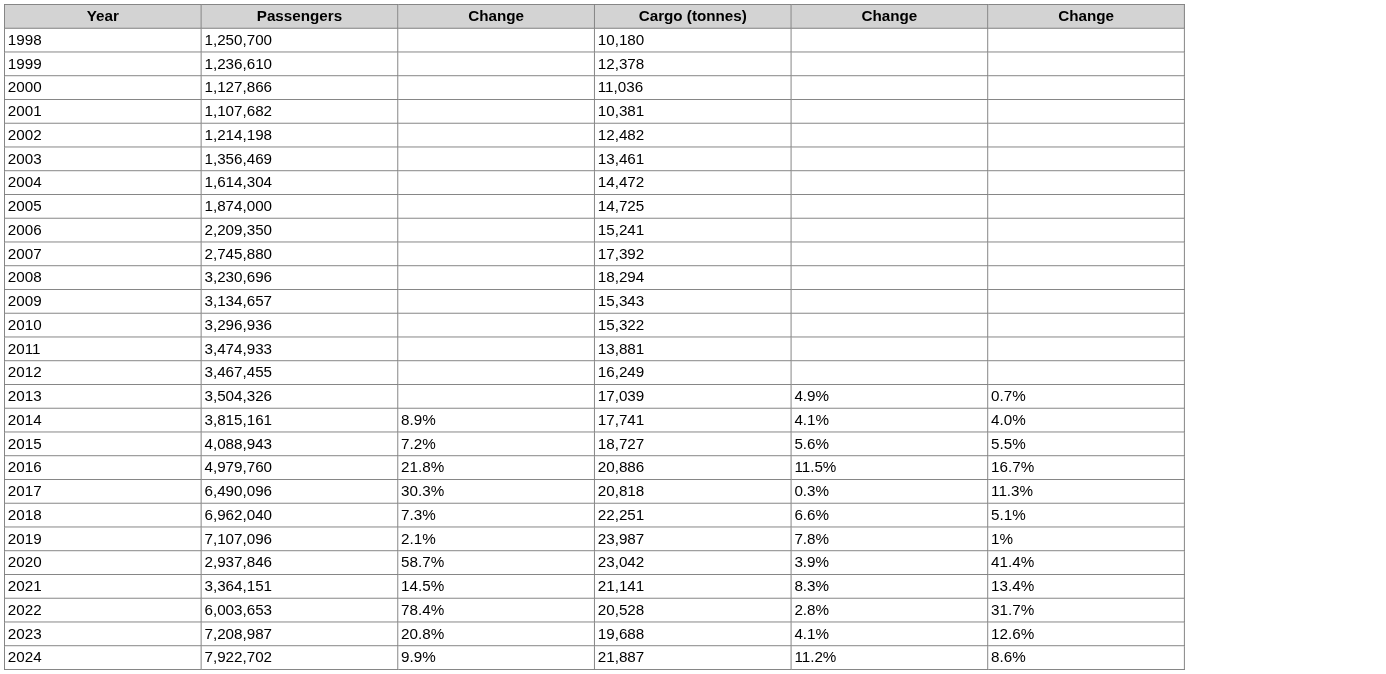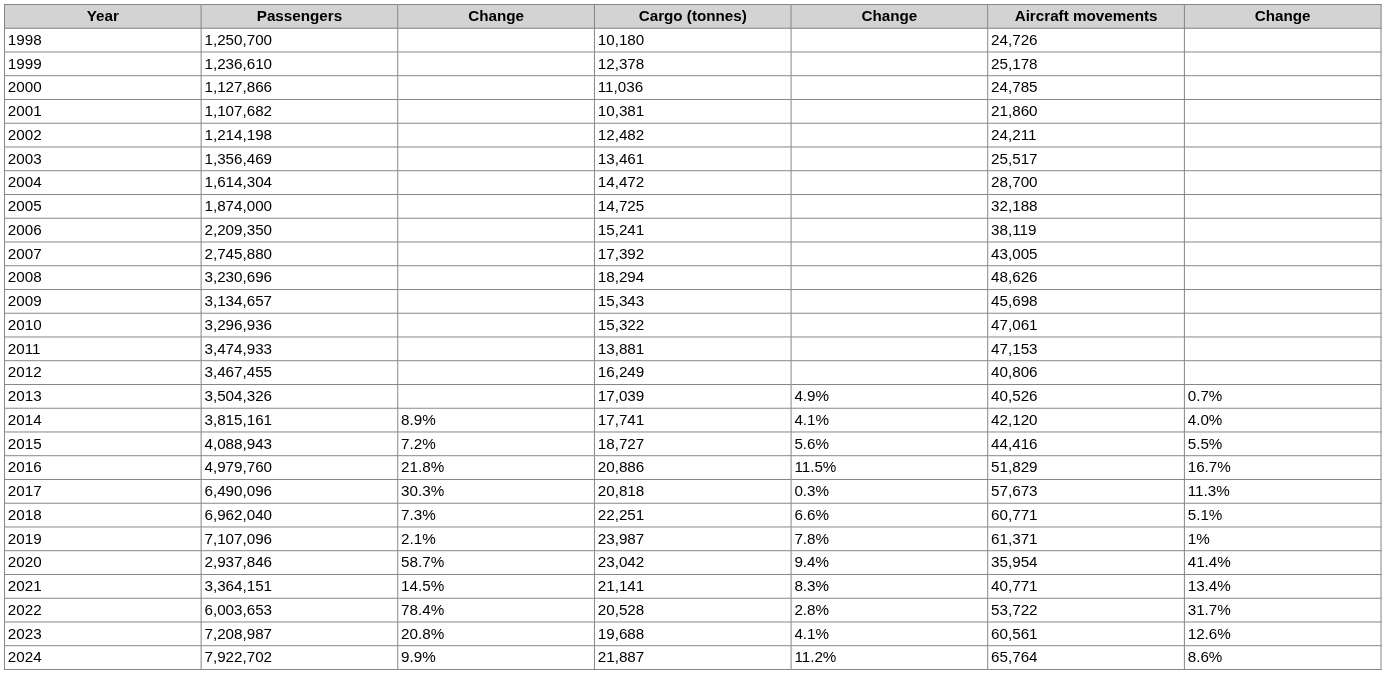 <table class="toccolours sortable" border="1" cellpadding="3" style="border-collapse:collapse">
 <tr style="background:lightgrey;">
 <th style="width:200px;">Year</th>
 <th style="width:200px;">Passengers</th>
 <th style="width:200px;">Change</th>
 <th style="width:200px;">Cargo (tonnes)</th>
 <th style="width:200px;">Change</th>
+<th style="width:200px;">Aircraft movements</th>
 <th style="width:200px;">Change</th>
 </tr>
 <tr>
 <td>1998</td>
 <td>1,250,700</td>
 <td></td>
 <td>10,180</td>
 <td></td>
+<td>24,726</td>
 <td></td>
 </tr>
 <tr>
 <td>1999</td>
 <td>1,236,610</td>
 <td></td>
 <td>12,378</td>
 <td></td>
+<td>25,178</td>
 <td></td>
 </tr>
 <tr>
 <td>2000</td>
 <td>1,127,866</td>
 <td></td>
 <td>11,036</td>
 <td></td>
+<td>24,785</td>
 <td></td>
 </tr>
 <tr>
 <td>2001</td>
 <td>1,107,682</td>
 <td></td>
 <td>10,381</td>
 <td></td>
+<td>21,860</td>
 <td></td>
 </tr>
 <tr>
 <td>2002</td>
 <td>1,214,198</td>
 <td></td>
 <td>12,482</td>
 <td></td>
+<td>24,211</td>
 <td></td>
 </tr>
 <tr>
 <td>2003</td>
 <td>1,356,469</td>
 <td></td>
 <td>13,461</td>
 <td></td>
+<td>25,517</td>
 <td></td>
 </tr>
 <tr>
 <td>2004</td>
 <td>1,614,304</td>
 <td></td>
 <td>14,472</td>
 <td></td>
+<td>28,700</td>
 <td></td>
 </tr>
 <tr>
 <td>2005</td>
 <td>1,874,000</td>
 <td></td>
 <td>14,725</td>
 <td></td>
+<td>32,188</td>
 <td></td>
 </tr>
 <tr>
 <td>2006</td>
 <td>2,209,350</td>
 <td></td>
 <td>15,241</td>
 <td></td>
+<td>38,119</td>
 <td></td>
 </tr>
 <tr>
 <td>2007</td>
 <td>2,745,880</td>
 <td></td>
 <td>17,392</td>
 <td></td>
+<td>43,005</td>
 <td></td>
 </tr>
 <tr>
 <td>2008</td>
 <td>3,230,696</td>
 <td></td>
 <td>18,294</td>
 <td></td>
+<td>48,626</td>
 <td></td>
 </tr>
 <tr>
 <td>2009</td>
 <td>3,134,657</td>
 <td></td>
 <td>15,343</td>
 <td></td>
+<td>45,698</td>
 <td></td>
 </tr>
 <tr>
 <td>2010</td>
 <td>3,296,936</td>
 <td></td>
 <td>15,322</td>
 <td></td>
+<td>47,061</td>
 <td></td>
 </tr>
 <tr>
 <td>2011</td>
 <td>3,474,933</td>
 <td></td>
 <td>13,881</td>
 <td></td>
+<td>47,153</td>
 <td></td>
 </tr>
 <tr>
 <td>2012</td>
 <td>3,467,455</td>
 <td></td>
 <td>16,249</td>
 <td></td>
+<td>40,806</td>
 <td></td>
 </tr>
 <tr>
 <td>2013</td>
 <td>3,504,326</td>
 <td></td>
 <td>17,039</td>
 <td>4.9%</td>
+<td>40,526</td>
 <td>0.7%</td>
 </tr>
 <tr>
 <td>2014</td>
 <td>3,815,161</td>
 <td>8.9%</td>
 <td>17,741</td>
 <td>4.1%</td>
+<td>42,120</td>
 <td>4.0%</td>
 </tr>
 <tr>
 <td>2015</td>
 <td>4,088,943</td>
 <td>7.2%</td>
 <td>18,727</td>
 <td>5.6%</td>
+<td>44,416</td>
 <td>5.5%</td>
 </tr>
 <tr>
 <td>2016</td>
 <td>4,979,760</td>
 <td>21.8%</td>
 <td>20,886</td>
 <td>11.5%</td>
+<td>51,829</td>
 <td>16.7%</td>
 </tr>
 <tr>
 <td>2017</td>
 <td>6,490,096</td>
 <td>30.3%</td>
 <td>20,818</td>
 <td>0.3%</td>
+<td>57,673</td>
 <td>11.3%</td>
 </tr>
 <tr>
 <td>2018</td>
 <td>6,962,040</td>
 <td>7.3%</td>
 <td>22,251</td>
 <td>6.6%</td>
+<td>60,771</td>
 <td>5.1%</td>
 </tr>
 <tr>
 <td>2019</td>
 <td>7,107,096</td>
 <td>2.1%</td>
 <td>23,987</td>
 <td>7.8%</td>
+<td>61,371</td>
 <td>1%</td>
 </tr>
 <tr>
 <td>2020</td>
 <td>2,937,846</td>
 <td>58.7%</td>
 <td>23,042</td>
-<td>3.9%</td>
+<td>9.4%</td>
+<td>35,954</td>
 <td>41.4%</td>
 </tr>
 <tr>
 <td>2021</td>
 <td>3,364,151</td>
 <td>14.5%</td>
 <td>21,141</td>
 <td>8.3%</td>
+<td>40,771</td>
 <td>13.4%</td>
 </tr>
 <tr>
 <td>2022</td>
 <td>6,003,653</td>
 <td>78.4%</td>
 <td>20,528</td>
 <td>2.8%</td>
+<td>53,722</td>
 <td>31.7%</td>
 </tr>
 <tr>
 <td>2023</td>
 <td>7,208,987</td>
 <td>20.8%</td>
 <td>19,688</td>
 <td>4.1%</td>
+<td>60,561</td>
 <td>12.6%</td>
 </tr>
 <tr>
 <td>2024</td>
 <td>7,922,702</td>
 <td>9.9%</td>
 <td>21,887</td>
 <td>11.2%</td>
+<td>65,764</td>
 <td>8.6%</td>
 </tr>
 </table>
